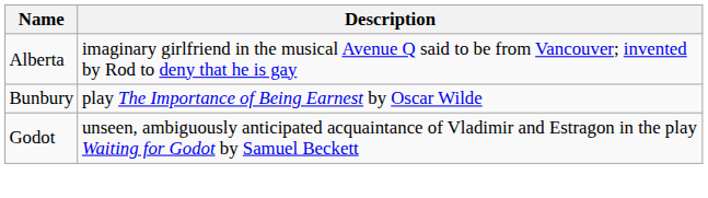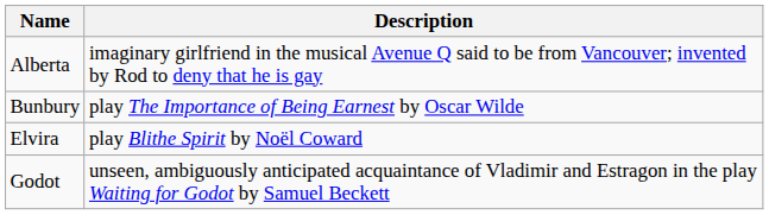 <table class="wikitable sortable">
 <tr>
 <th>Name</th>
 <th>Description</th>
 </tr>
 <tr>
 <td>Alberta</td>
 <td>imaginary girlfriend in the musical <a href='#'>Avenue Q</a> said to be from <a href='#'>Vancouver</a>; <a href='#'>invented</a> by Rod to <a href='#'>deny that he is gay</a></td>
 </tr>
 <tr>
 <td>Bunbury</td>
 <td>play <em><a href='#'>The Importance of Being Earnest</a></em> by <a href='#'>Oscar Wilde</a></td>
 </tr>
 <tr>
+<td>Elvira</td>
+<td>play <em><a href='#'>Blithe Spirit</a></em> by <a href='#'>Noël Coward</a></td>
+</tr>
+<tr>
 <td>Godot</td>
 <td>unseen, ambiguously anticipated acquaintance of Vladimir and Estragon in the play <em><a href='#'>Waiting for Godot</a></em> by <a href='#'>Samuel Beckett</a></td>
 </tr>
 </table>
